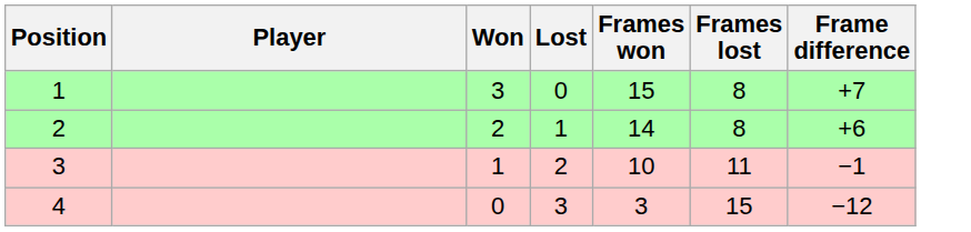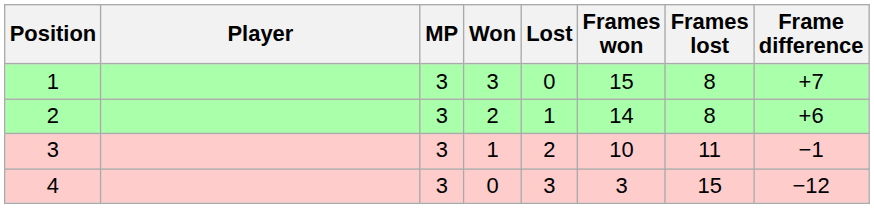 <table class="wikitable" style="text-align: center;">
 <tr>
 <th width=25>Position</th>
 <th width=225>Player</th>
+<th width=25>MP</th>
 <th width=25>Won</th>
 <th width=25>Lost</th>
 <th width=25>Frames won</th>
 <th width=25>Frames lost</th>
 <th width=25>Frame difference</th>
 </tr>
 <tr style="background:#afa;">
 <td>1</td>
 <td style="text-align:left;"></td>
 <td>3</td>
+<td>3</td>
 <td>0</td>
 <td>15</td>
 <td>8</td>
 <td>+7</td>
 </tr>
 <tr style="background:#afa;">
 <td>2</td>
 <td style="text-align:left;"></td>
+<td>3</td>
 <td>2</td>
 <td>1</td>
 <td>14</td>
 <td>8</td>
 <td>+6</td>
 </tr>
 <tr style="background:#fcc;">
 <td>3</td>
 <td style="text-align:left;"></td>
+<td>3</td>
 <td>1</td>
 <td>2</td>
 <td>10</td>
 <td>11</td>
 <td>−1</td>
 </tr>
 <tr style="background:#fcc;">
 <td>4</td>
 <td style="text-align:left;"></td>
+<td>3</td>
 <td>0</td>
 <td>3</td>
 <td>3</td>
 <td>15</td>
 <td>−12</td>
 </tr>
 </table>
